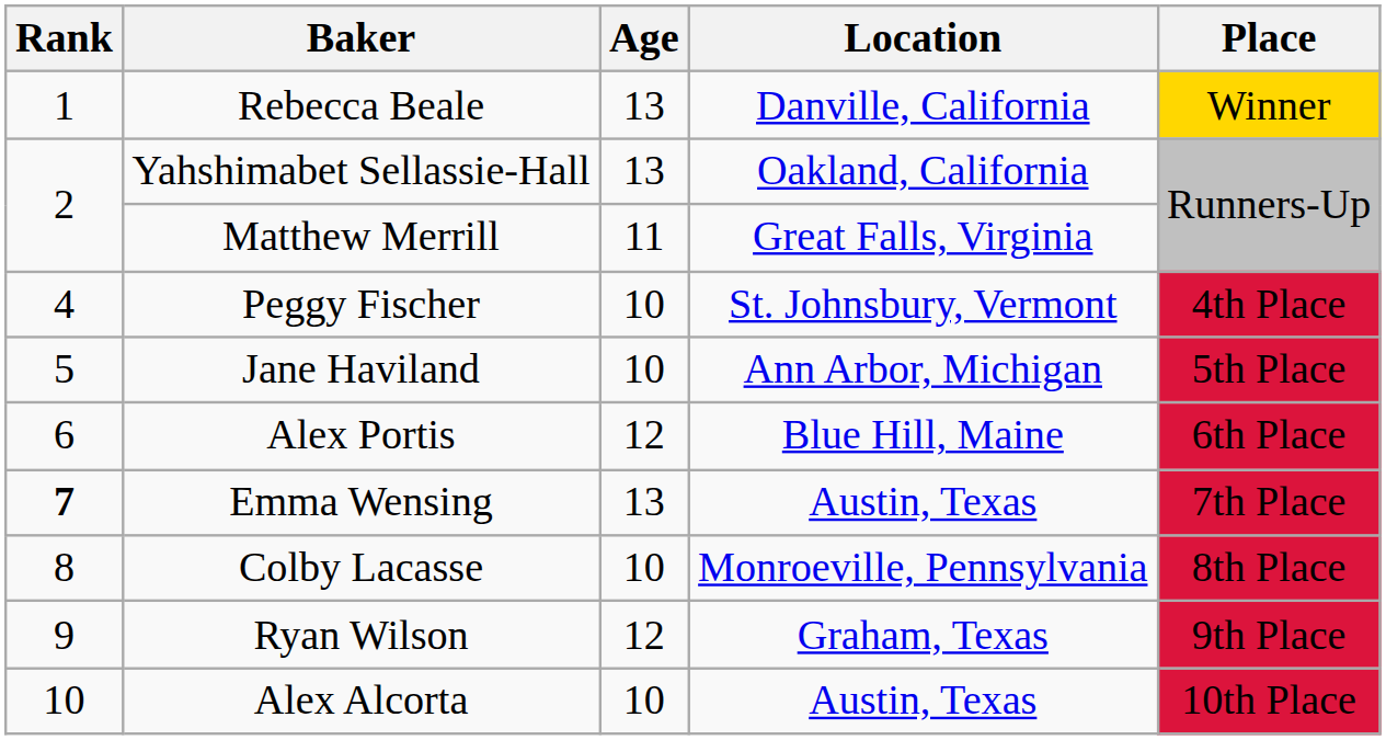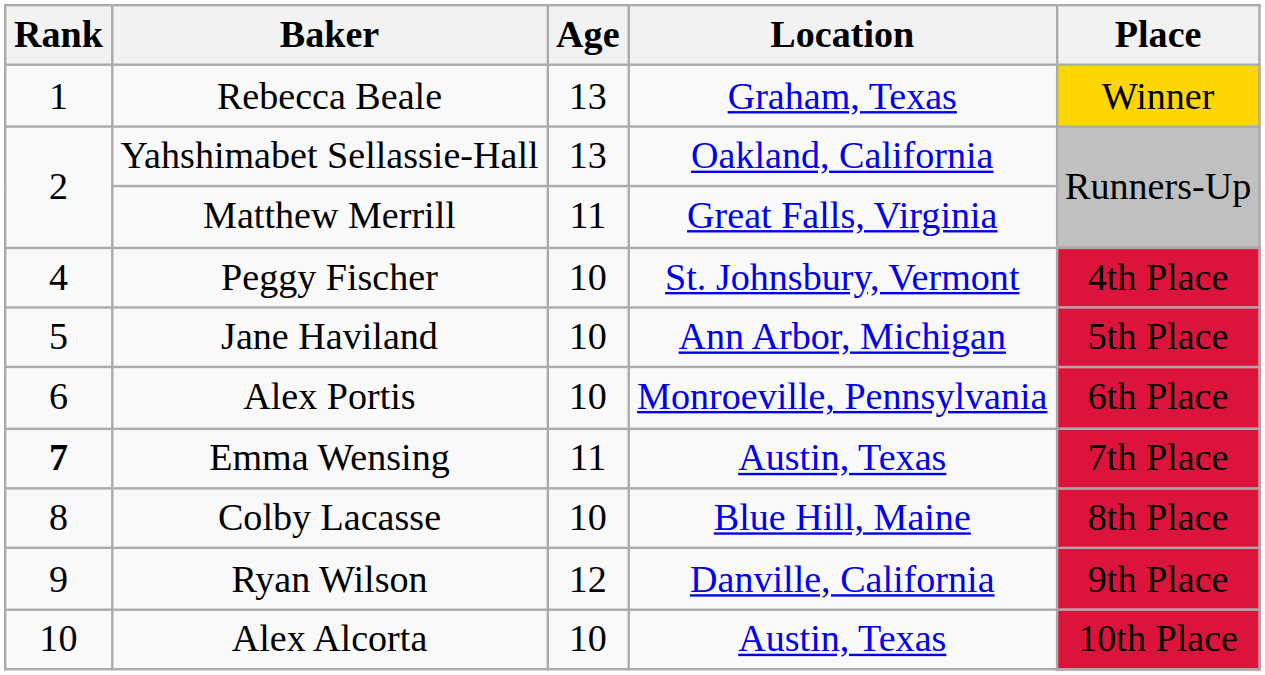 <table class="wikitable" style="text-align:center;">
 <tr>
 <th>Rank</th>
 <th>Baker</th>
 <th>Age</th>
 <th>Location</th>
 <th>Place</th>
 </tr>
 <tr>
 <td>1</td>
 <td>Rebecca Beale</td>
 <td>13</td>
-<td><a href='#'>Danville, California</a></td>
+<td><a href='#'>Graham, Texas</a></td>
 <td style="background:gold;">Winner</td>
 </tr>
 <tr>
 <td rowspan="2">2</td>
 <td>Yahshimabet Sellassie-Hall</td>
 <td>13</td>
 <td><a href='#'>Oakland, California</a></td>
 <td rowspan="2" style="background:silver;">Runners-Up</td>
 </tr>
 <tr>
 <td>Matthew Merrill</td>
 <td>11</td>
 <td><a href='#'>Great Falls, Virginia</a></td>
 </tr>
 <tr>
 <td>4</td>
 <td>Peggy Fischer</td>
 <td>10</td>
 <td><a href='#'>St. Johnsbury, Vermont</a></td>
 <td style="background:crimson;">4th Place</td>
 </tr>
 <tr>
 <td>5</td>
 <td>Jane Haviland</td>
 <td>10</td>
 <td><a href='#'>Ann Arbor, Michigan</a></td>
 <td style="background:crimson;">5th Place</td>
 </tr>
 <tr>
 <td>6</td>
 <td>Alex Portis</td>
-<td>12</td>
-<td><a href='#'>Blue Hill, Maine</a></td>
+<td>10</td>
+<td><a href='#'>Monroeville, Pennsylvania</a></td>
 <td style="background:crimson;">6th Place</td>
 </tr>
 <tr>
 <td><strong>7</strong></td>
 <td>Emma Wensing</td>
-<td>13</td>
+<td>11</td>
 <td><a href='#'>Austin, Texas</a></td>
 <td style="background:crimson;">7th Place</td>
 </tr>
 <tr>
 <td>8</td>
 <td>Colby Lacasse</td>
 <td>10</td>
-<td><a href='#'>Monroeville, Pennsylvania</a></td>
+<td><a href='#'>Blue Hill, Maine</a></td>
 <td style="background:crimson;">8th Place</td>
 </tr>
 <tr>
 <td>9</td>
 <td>Ryan Wilson</td>
 <td>12</td>
-<td><a href='#'>Graham, Texas</a></td>
+<td><a href='#'>Danville, California</a></td>
 <td style="background:crimson;">9th Place</td>
 </tr>
 <tr>
 <td>10</td>
 <td>Alex Alcorta</td>
 <td>10</td>
 <td><a href='#'>Austin, Texas</a></td>
 <td style="background:crimson;">10th Place</td>
 </tr>
 </table>
